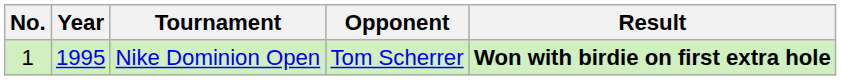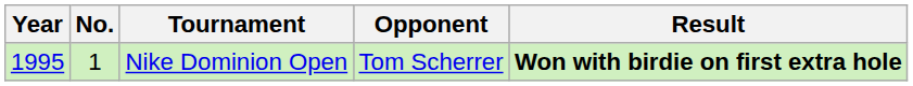 <table class="wikitable" style="font-size:95%;">
 <tr>
+<th>Year</th>
 <th>No.</th>
-<th>Year</th>
 <th>Tournament</th>
 <th>Opponent</th>
 <th>Result</th>
 </tr>
 <tr style="background:#D0F0C0;">
+<td><a href='#'>1995</a></td>
 <td align=center>1</td>
-<td><a href='#'>1995</a></td>
 <td><a href='#'>Nike Dominion Open</a></td>
 <td> <a href='#'>Tom Scherrer</a></td>
 <td><strong>Won with birdie on first extra hole</strong></td>
 </tr>
 </table>
